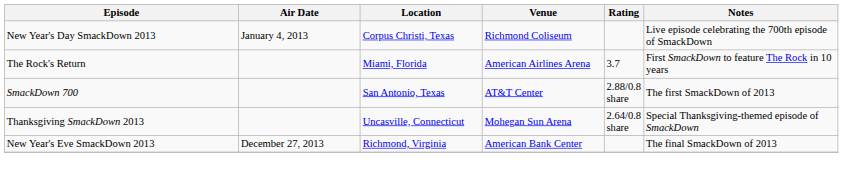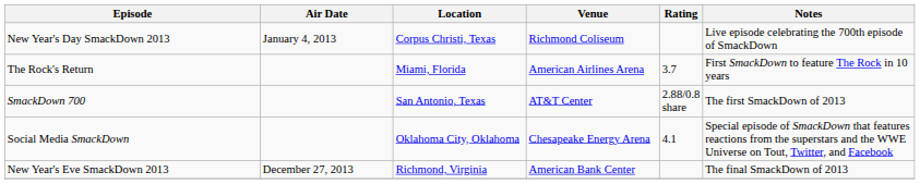 <table class="wikitable plainrowheaders sortable" style="width:100%;">
 <tr>
 <th style="width:29%;">Episode</th>
 <th style="width:15%;">Air Date</th>
 <th style="width:15%;">Location</th>
 <th style="width:15%;">Venue</th>
 <th style="width:2%;">Rating</th>
 <th style="width:99%;">Notes</th>
 </tr>
 <tr>
 <td>New Year's Day SmackDown 2013</td>
 <td>January 4, 2013</td>
 <td><a href='#'>Corpus Christi, Texas</a></td>
 <td><a href='#'>Richmond Coliseum</a></td>
 <td></td>
 <td>Live episode celebrating the 700th episode of SmackDown</td>
 </tr>
 <tr>
 <td>The Rock's Return</td>
 <td></td>
 <td><a href='#'>Miami, Florida</a></td>
 <td><a href='#'>American Airlines Arena</a></td>
 <td>3.7</td>
 <td>First <em>SmackDown</em> to feature <a href='#'>The Rock</a> in 10 years</td>
 </tr>
 <tr>
 <td><em>SmackDown 700</em></td>
 <td></td>
 <td><a href='#'>San Antonio, Texas</a></td>
 <td><a href='#'>AT&T Center</a></td>
 <td>2.88/0.8 share</td>
 <td>The first SmackDown of 2013</td>
 </tr>
 <tr>
-<td>Thanksgiving <em>SmackDown</em> 2013</td>
+<td>Social Media <em>SmackDown</em></td>
 <td></td>
-<td><a href='#'>Uncasville, Connecticut</a></td>
-<td><a href='#'>Mohegan Sun Arena</a></td>
-<td>2.64/0.8 share</td>
-<td>Special Thanksgiving-themed episode of <em>SmackDown</em></td>
+<td><a href='#'>Oklahoma City, Oklahoma</a></td>
+<td><a href='#'>Chesapeake Energy Arena</a></td>
+<td>4.1</td>
+<td>Special episode of <em>SmackDown</em> that features reactions from the superstars and the WWE Universe on Tout, <a href='#'>Twitter</a>, and <a href='#'>Facebook</a></td>
 </tr>
 <tr>
 <td>New Year's Eve SmackDown 2013</td>
 <td>December 27, 2013</td>
 <td><a href='#'>Richmond, Virginia</a></td>
 <td><a href='#'>American Bank Center</a></td>
 <td></td>
 <td>The final SmackDown of 2013</td>
 </tr>
 <tr>
 </tr>
 </table>
